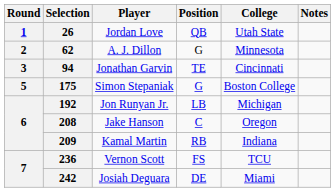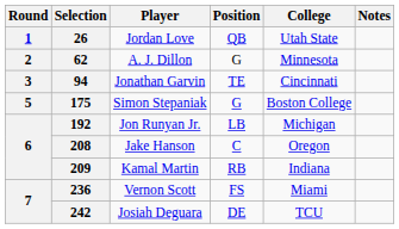 <table class="wikitable" style="text-align:center">
 <tr>
 <th>Round</th>
 <th>Selection</th>
 <th>Player</th>
 <th>Position</th>
 <th>College</th>
 <th>Notes</th>
 </tr>
 <tr>
 <th><a href='#'>1</a></th>
 <th>26</th>
 <td><a href='#'>Jordan Love</a></td>
 <td><a href='#'>QB</a></td>
 <td><a href='#'>Utah State</a></td>
 <td></td>
 </tr>
 <tr>
 <th>2</th>
 <th>62</th>
 <td><a href='#'>A. J. Dillon</a></td>
 <td>G</td>
 <td><a href='#'>Minnesota</a></td>
 <td></td>
 </tr>
 <tr>
 <th>3</th>
 <th>94</th>
 <td><a href='#'>Jonathan Garvin</a></td>
 <td><a href='#'>TE</a></td>
 <td><a href='#'>Cincinnati</a></td>
 <td></td>
 </tr>
 <tr>
 <th>5</th>
 <th>175</th>
 <td><a href='#'>Simon Stepaniak</a></td>
 <td><a href='#'>G</a></td>
 <td><a href='#'>Boston College</a></td>
 <td></td>
 </tr>
 <tr>
 <th rowspan="3">6</th>
 <th>192</th>
 <td><a href='#'>Jon Runyan Jr.</a></td>
 <td><a href='#'>LB</a></td>
 <td><a href='#'>Michigan</a></td>
 <td></td>
 </tr>
 <tr>
 <th>208</th>
 <td><a href='#'>Jake Hanson</a></td>
 <td><a href='#'>C</a></td>
 <td><a href='#'>Oregon</a></td>
 <td></td>
 </tr>
 <tr>
 <th>209</th>
 <td><a href='#'>Kamal Martin</a></td>
 <td><a href='#'>RB</a></td>
 <td><a href='#'>Indiana</a></td>
 <td> </td>
 </tr>
 <tr>
 <th rowspan="2">7</th>
 <th>236</th>
 <td><a href='#'>Vernon Scott</a></td>
 <td><a href='#'>FS</a></td>
-<td><a href='#'>TCU</a></td>
+<td><a href='#'>Miami</a></td>
 <td></td>
 </tr>
 <tr>
 <th>242</th>
 <td><a href='#'>Josiah Deguara</a></td>
 <td><a href='#'>DE</a></td>
-<td><a href='#'>Miami</a></td>
+<td><a href='#'>TCU</a></td>
 <td></td>
 </tr>
 </table>
